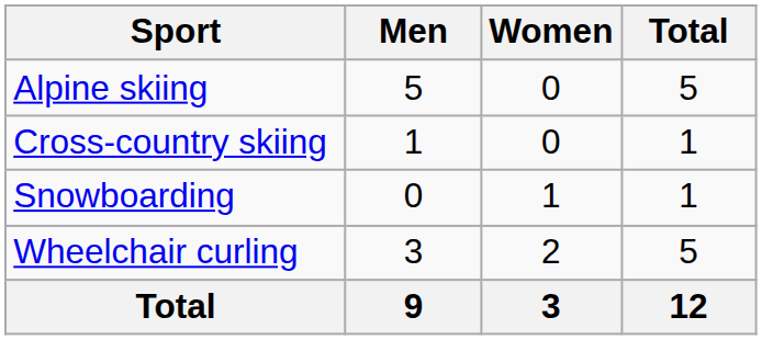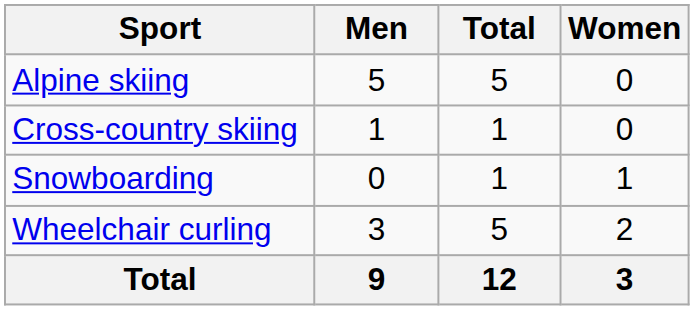 <table class="wikitable sortable" style=text-align:center>
 <tr>
 <th width=150>Sport</th>
 <th width=55>Men</th>
+<th width=55>Total</th>
 <th width=55>Women</th>
-<th width=55>Total</th>
 </tr>
 <tr>
 <td align=left><a href='#'>Alpine skiing</a></td>
 <td>5</td>
+<td>5</td>
 <td>0</td>
-<td>5</td>
 </tr>
 <tr>
 <td align=left><a href='#'>Cross-country skiing</a></td>
 <td>1</td>
+<td>1</td>
 <td>0</td>
-<td>1</td>
 </tr>
 <tr>
 <td align=left><a href='#'>Snowboarding</a></td>
 <td>0</td>
 <td>1</td>
 <td>1</td>
 </tr>
 <tr>
 <td align=left><a href='#'>Wheelchair curling</a></td>
 <td>3</td>
+<td>5</td>
 <td>2</td>
-<td>5</td>
 </tr>
 <tr>
 <th>Total</th>
 <th>9</th>
+<th>12</th>
 <th>3</th>
-<th>12</th>
 </tr>
 </table>
